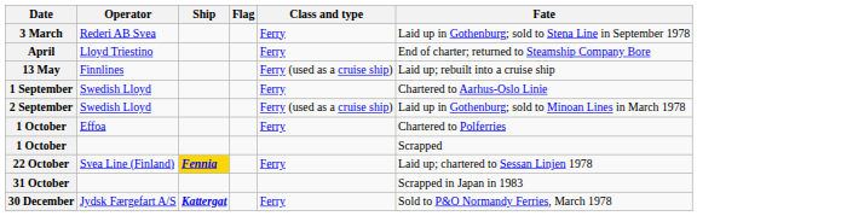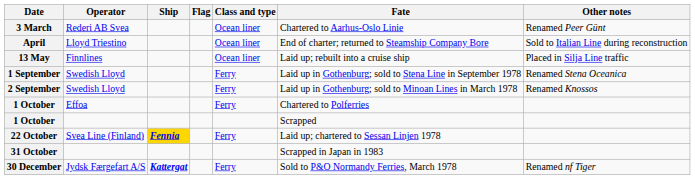 <table Class="wikitable">
 <tr>
 <th width="90">Date</th>
 <th>Operator</th>
 <th>Ship</th>
 <th>Flag</th>
 <th>Class and type</th>
 <th>Fate</th>
+<th>Other notes</th>
 </tr>
 <tr ---->
 <th>3 March</th>
 <td><a href='#'>Rederi AB Svea</a></td>
 <td><strong></strong></td>
 <td></td>
-<td><a href='#'>Ferry</a></td>
-<td>Laid up in <a href='#'>Gothenburg</a>; sold to <a href='#'>Stena Line</a> in September 1978</td>
+<td><a href='#'>Ocean liner</a></td>
+<td>Chartered to <a href='#'>Aarhus-Oslo Linie</a></td>
+<td>Renamed <em>Peer Günt</em></td>
 </tr>
 <tr ---->
 <th>April</th>
 <td><a href='#'>Lloyd Triestino</a></td>
 <td><strong></strong></td>
 <td></td>
-<td><a href='#'>Ferry</a></td>
+<td><a href='#'>Ocean liner</a></td>
 <td>End of charter; returned to <a href='#'>Steamship Company Bore</a></td>
+<td>Sold to <a href='#'>Italian Line</a> during reconstruction</td>
 </tr>
 <tr ---->
 <th>13 May</th>
 <td><a href='#'>Finnlines</a></td>
 <td><strong></strong></td>
 <td></td>
-<td><a href='#'>Ferry</a> (used as a <a href='#'>cruise ship</a>)</td>
+<td><a href='#'>Ocean liner</a></td>
 <td>Laid up; rebuilt into a cruise ship</td>
+<td>Placed in <a href='#'>Silja Line</a> traffic</td>
 </tr>
 <tr ---->
 <th>1 September</th>
 <td><a href='#'>Swedish Lloyd</a></td>
 <td><strong></strong></td>
 <td></td>
 <td><a href='#'>Ferry</a></td>
-<td>Chartered to <a href='#'>Aarhus-Oslo Linie</a></td>
+<td>Laid up in <a href='#'>Gothenburg</a>; sold to <a href='#'>Stena Line</a> in September 1978</td>
+<td>Renamed <em>Stena Oceanica</em></td>
 </tr>
 <tr ---->
 <th>2 September</th>
 <td><a href='#'>Swedish Lloyd</a></td>
 <td><strong></strong></td>
 <td></td>
-<td><a href='#'>Ferry</a> (used as a <a href='#'>cruise ship</a>)</td>
+<td><a href='#'>Ferry</a></td>
 <td>Laid up in <a href='#'>Gothenburg</a>; sold to <a href='#'>Minoan Lines</a> in March 1978</td>
+<td>Renamed <em>Knossos</em></td>
 </tr>
 <tr ---->
 <th>1 October</th>
 <td><a href='#'>Effoa</a></td>
 <td><strong></strong></td>
 <td></td>
 <td><a href='#'>Ferry</a></td>
 <td>Chartered to <a href='#'>Polferries</a></td>
+<td></td>
 </tr>
 <tr ---->
 <th>1 October</th>
 <td></td>
 <td><strong></strong></td>
 <td></td>
 <td></td>
 <td>Scrapped</td>
+<td></td>
 </tr>
 <tr ---->
 <th>22 October</th>
 <td><a href='#'>Svea Line (Finland)</a></td>
 <td style="background: gold;"><strong><em><a href='#'>Fennia</a></em></strong></td>
 <td></td>
 <td><a href='#'>Ferry</a></td>
 <td>Laid up; chartered to <a href='#'>Sessan Linjen</a> 1978</td>
+<td></td>
 </tr>
 <tr ---->
 <th>31 October</th>
 <td></td>
 <td><strong></strong></td>
 <td></td>
 <td></td>
 <td>Scrapped in Japan in 1983</td>
+<td></td>
 </tr>
 <tr ---->
 <th>30 December</th>
 <td><a href='#'>Jydsk Færgefart A/S</a></td>
 <td><strong><em><a href='#'>Kattergat</a></em></strong></td>
 <td></td>
 <td><a href='#'>Ferry</a></td>
 <td>Sold to <a href='#'>P&O Normandy Ferries</a>, March 1978</td>
+<td>Renamed <em>nf Tiger</em></td>
 </tr>
 </table>
